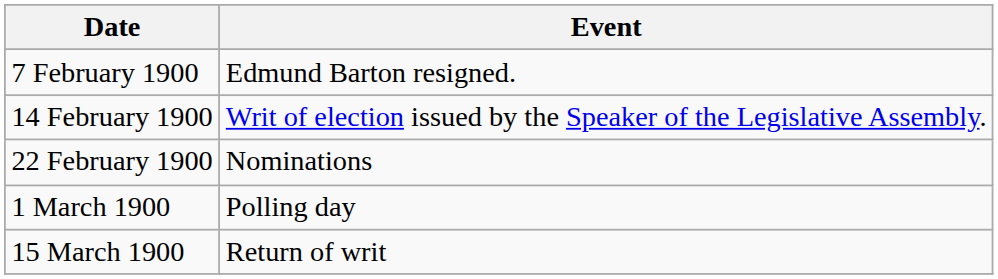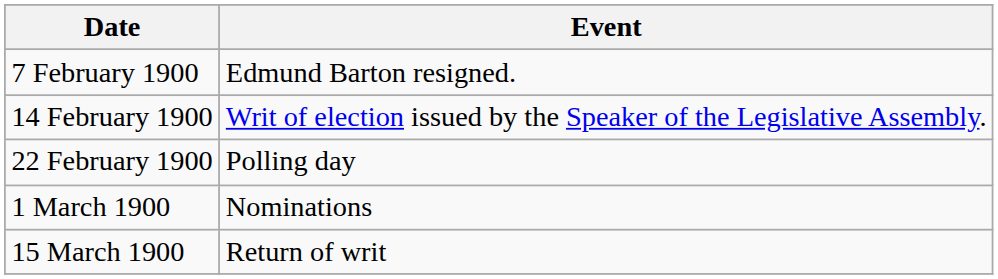 <table class="wikitable">
 <tr>
 <th>Date</th>
 <th>Event</th>
 </tr>
 <tr>
 <td>7 February 1900</td>
 <td>Edmund Barton resigned.</td>
 </tr>
 <tr>
 <td>14 February 1900</td>
 <td><a href='#'>Writ of election</a> issued by the <a href='#'>Speaker of the Legislative Assembly</a>.</td>
 </tr>
 <tr>
 <td>22 February 1900</td>
-<td>Nominations</td>
+<td>Polling day</td>
 </tr>
 <tr>
 <td>1 March 1900</td>
-<td>Polling day</td>
+<td>Nominations</td>
 </tr>
 <tr>
 <td>15 March 1900</td>
 <td>Return of writ</td>
 </tr>
 </table>
